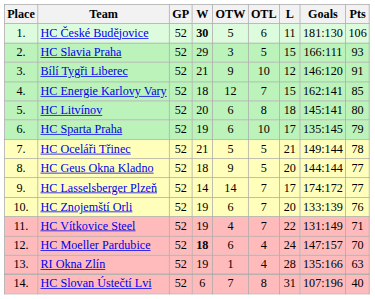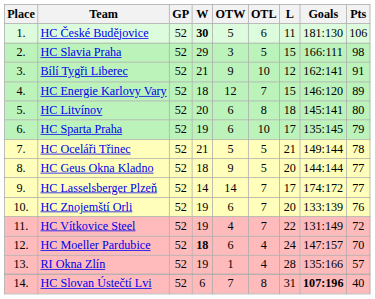 <table class="wikitable">
 <tr align=center bgcolor=#efefef>
 <th width="20">Place</th>
 <th>Team</th>
 <th width="20">GP</th>
 <th width="20">W</th>
 <th width="20">OTW</th>
 <th width="20">OTL</th>
 <th width="20">L</th>
 <th width="40">Goals</th>
 <th width="20">Pts</th>
 </tr>
 <tr style="text-align:center;background:#DDFCDD">
 <td>1.</td>
 <td align="left"><a href='#'>HC České Budějovice</a></td>
 <td>52</td>
 <td><strong>30</strong></td>
 <td>5</td>
 <td>6</td>
 <td>11</td>
 <td>181:130</td>
 <td>106</td>
 </tr>
 <tr style="text-align:center;background:#BBF3BB">
 <td>2.</td>
 <td align="left"><a href='#'>HC Slavia Praha</a></td>
 <td>52</td>
 <td>29</td>
 <td>3</td>
 <td>5</td>
 <td>15</td>
 <td>166:111</td>
-<td>93</td>
+<td>98</td>
 </tr>
 <tr style="text-align:center;background:#BBF3BB">
 <td>3.</td>
 <td align="left"><a href='#'>Bílí Tygři Liberec</a></td>
 <td>52</td>
 <td>21</td>
 <td>9</td>
 <td>10</td>
 <td>12</td>
-<td>146:120</td>
+<td>162:141</td>
 <td>91</td>
 </tr>
 <tr style="text-align:center;background:#BBF3BB">
 <td>4.</td>
 <td align="left"><a href='#'>HC Energie Karlovy Vary</a></td>
 <td>52</td>
 <td>18</td>
 <td>12</td>
 <td>7</td>
 <td>15</td>
-<td>162:141</td>
-<td>85</td>
+<td>146:120</td>
+<td>89</td>
 </tr>
 <tr style="text-align:center;background:#BBF3BB">
 <td>5.</td>
 <td align="left"><a href='#'>HC Litvínov</a></td>
 <td>52</td>
 <td>20</td>
 <td>6</td>
 <td>8</td>
 <td>18</td>
 <td>145:141</td>
 <td>80</td>
 </tr>
 <tr style="text-align:center;background:#BBF3BB">
 <td>6.</td>
 <td align="left"><a href='#'>HC Sparta Praha</a></td>
 <td>52</td>
 <td>19</td>
 <td>6</td>
 <td>10</td>
 <td>17</td>
 <td>135:145</td>
 <td>79</td>
 </tr>
 <tr style="text-align:center;background:#FFFFBB">
 <td>7.</td>
 <td align="left"><a href='#'>HC Oceláři Třinec</a></td>
 <td>52</td>
 <td>21</td>
 <td>5</td>
 <td>5</td>
 <td>21</td>
 <td>149:144</td>
 <td>78</td>
 </tr>
 <tr style="text-align:center;background:#FFFFBB">
 <td>8.</td>
 <td align="left"><a href='#'>HC Geus Okna Kladno</a></td>
 <td>52</td>
 <td>18</td>
 <td>9</td>
 <td>5</td>
 <td>20</td>
 <td>144:144</td>
 <td>77</td>
 </tr>
 <tr style="text-align:center;background:#FFFFBB">
 <td>9.</td>
 <td align="left"><a href='#'>HC Lasselsberger Plzeň</a></td>
 <td>52</td>
 <td>14</td>
 <td>14</td>
 <td>7</td>
 <td>17</td>
 <td>174:172</td>
 <td>77</td>
 </tr>
 <tr style="text-align:center;background:#FFFFBB">
 <td>10.</td>
 <td align="left"><a href='#'>HC Znojemští Orli</a></td>
 <td>52</td>
 <td>19</td>
 <td>6</td>
 <td>7</td>
 <td>20</td>
 <td>133:139</td>
 <td>76</td>
 </tr>
 <tr style="text-align:center;background:#FFBBBB">
 <td>11.</td>
 <td align="left"><a href='#'>HC Vítkovice Steel</a></td>
 <td>52</td>
 <td>19</td>
 <td>4</td>
 <td>7</td>
 <td>22</td>
 <td>131:149</td>
-<td>71</td>
+<td>72</td>
 </tr>
 <tr style="text-align:center;background:#FFBBBB">
 <td>12.</td>
 <td align="left"><a href='#'>HC Moeller Pardubice</a></td>
 <td>52</td>
 <td><strong>18</strong></td>
 <td>6</td>
 <td>4</td>
 <td>24</td>
 <td>147:157</td>
 <td>70</td>
 </tr>
 <tr style="text-align:center;background:#FFBBBB">
 <td>13.</td>
 <td align="left"><a href='#'>RI Okna Zlín</a></td>
 <td>52</td>
 <td>19</td>
 <td>1</td>
 <td>4</td>
 <td>28</td>
 <td>135:166</td>
-<td>63</td>
+<td>57</td>
 </tr>
 <tr align=center bgcolor=#ffcccc>
 </tr>
 <tr style="text-align:center;background:#FFBBBB">
 <td>14.</td>
 <td align="left"><a href='#'>HC Slovan Ústečtí Lvi</a></td>
 <td>52</td>
 <td>6</td>
 <td>7</td>
 <td>8</td>
 <td>31</td>
-<td>107:196</td>
+<td><strong>107:196</strong></td>
 <td>40</td>
 </tr>
 </table>
